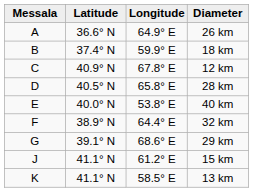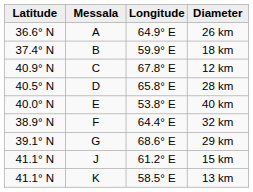 <table class="wikitable">
 <tr>
+<th width="25%" style="background:#eeeeee;">Latitude</th>
 <th width="25%" style="background:#eeeeee;">Messala</th>
-<th width="25%" style="background:#eeeeee;">Latitude</th>
 <th width="25%" style="background:#eeeeee;">Longitude</th>
 <th width="25%" style="background:#eeeeee;">Diameter</th>
 </tr>
 <tr>
+<td align="center">36.6° N</td>
 <td align="center">A</td>
-<td align="center">36.6° N</td>
 <td align="center">64.9° E</td>
 <td align="center">26 km</td>
 </tr>
 <tr>
+<td align="center">37.4° N</td>
 <td align="center">B</td>
-<td align="center">37.4° N</td>
 <td align="center">59.9° E</td>
 <td align="center">18 km</td>
 </tr>
 <tr>
+<td align="center">40.9° N</td>
 <td align="center">C</td>
-<td align="center">40.9° N</td>
 <td align="center">67.8° E</td>
 <td align="center">12 km</td>
 </tr>
 <tr>
+<td align="center">40.5° N</td>
 <td align="center">D</td>
-<td align="center">40.5° N</td>
 <td align="center">65.8° E</td>
 <td align="center">28 km</td>
 </tr>
 <tr>
+<td align="center">40.0° N</td>
 <td align="center">E</td>
-<td align="center">40.0° N</td>
 <td align="center">53.8° E</td>
 <td align="center">40 km</td>
 </tr>
 <tr>
+<td align="center">38.9° N</td>
 <td align="center">F</td>
-<td align="center">38.9° N</td>
 <td align="center">64.4° E</td>
 <td align="center">32 km</td>
 </tr>
 <tr>
+<td align="center">39.1° N</td>
 <td align="center">G</td>
-<td align="center">39.1° N</td>
 <td align="center">68.6° E</td>
 <td align="center">29 km</td>
 </tr>
 <tr>
+<td align="center">41.1° N</td>
 <td align="center">J</td>
-<td align="center">41.1° N</td>
 <td align="center">61.2° E</td>
 <td align="center">15 km</td>
 </tr>
 <tr>
+<td align="center">41.1° N</td>
 <td align="center">K</td>
-<td align="center">41.1° N</td>
 <td align="center">58.5° E</td>
 <td align="center">13 km</td>
 </tr>
 </table>
